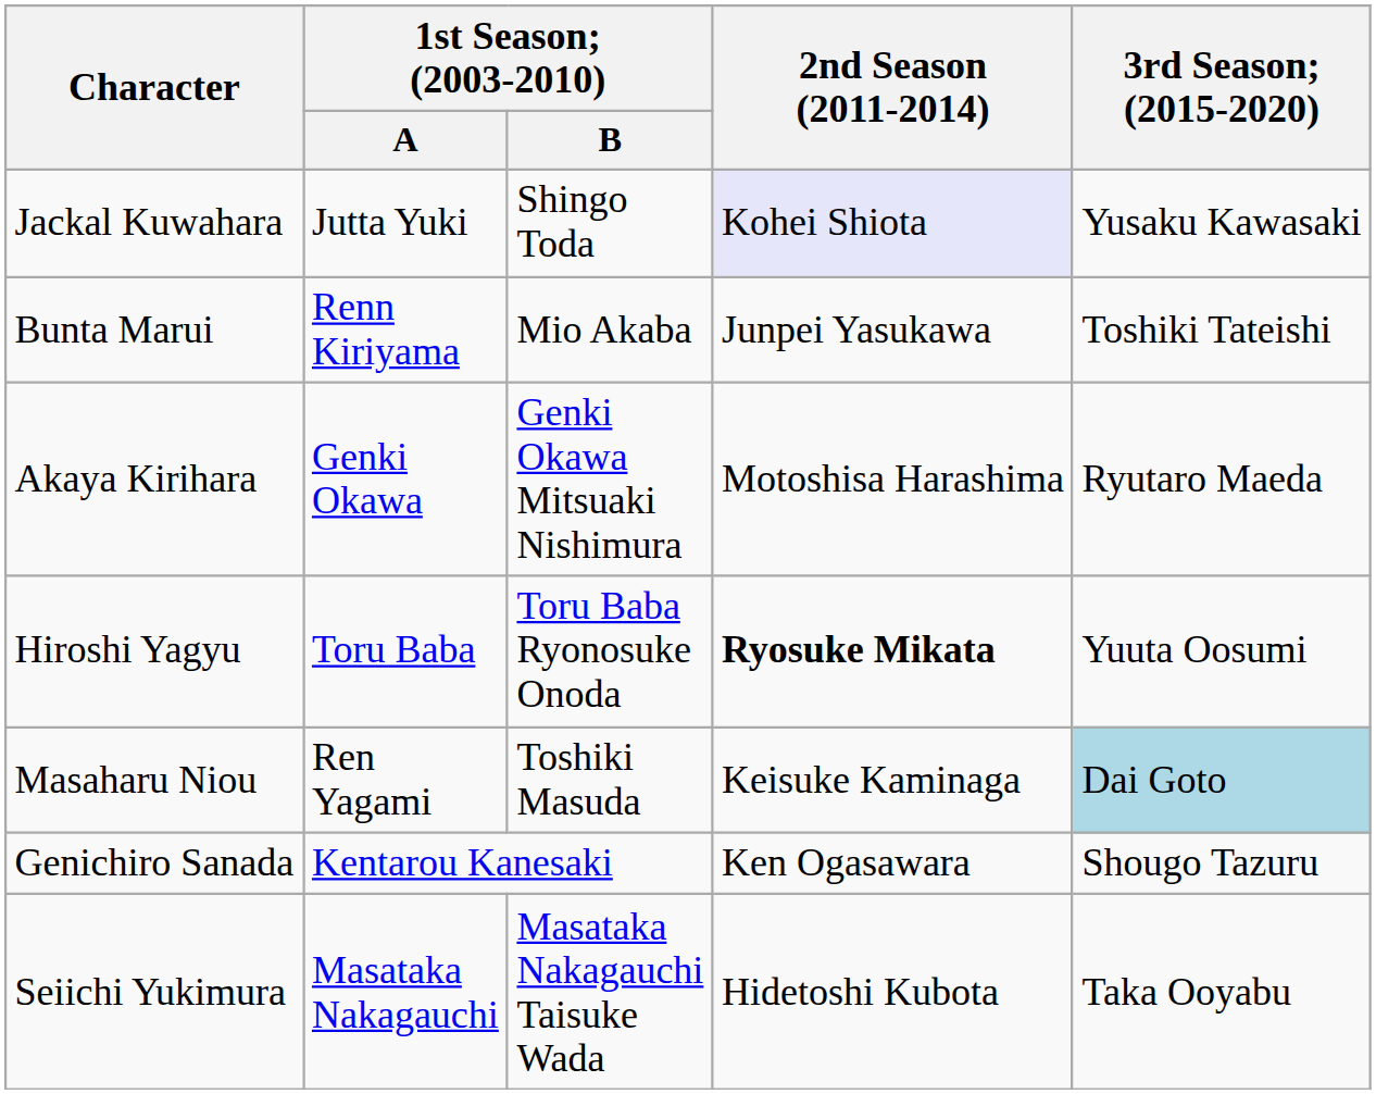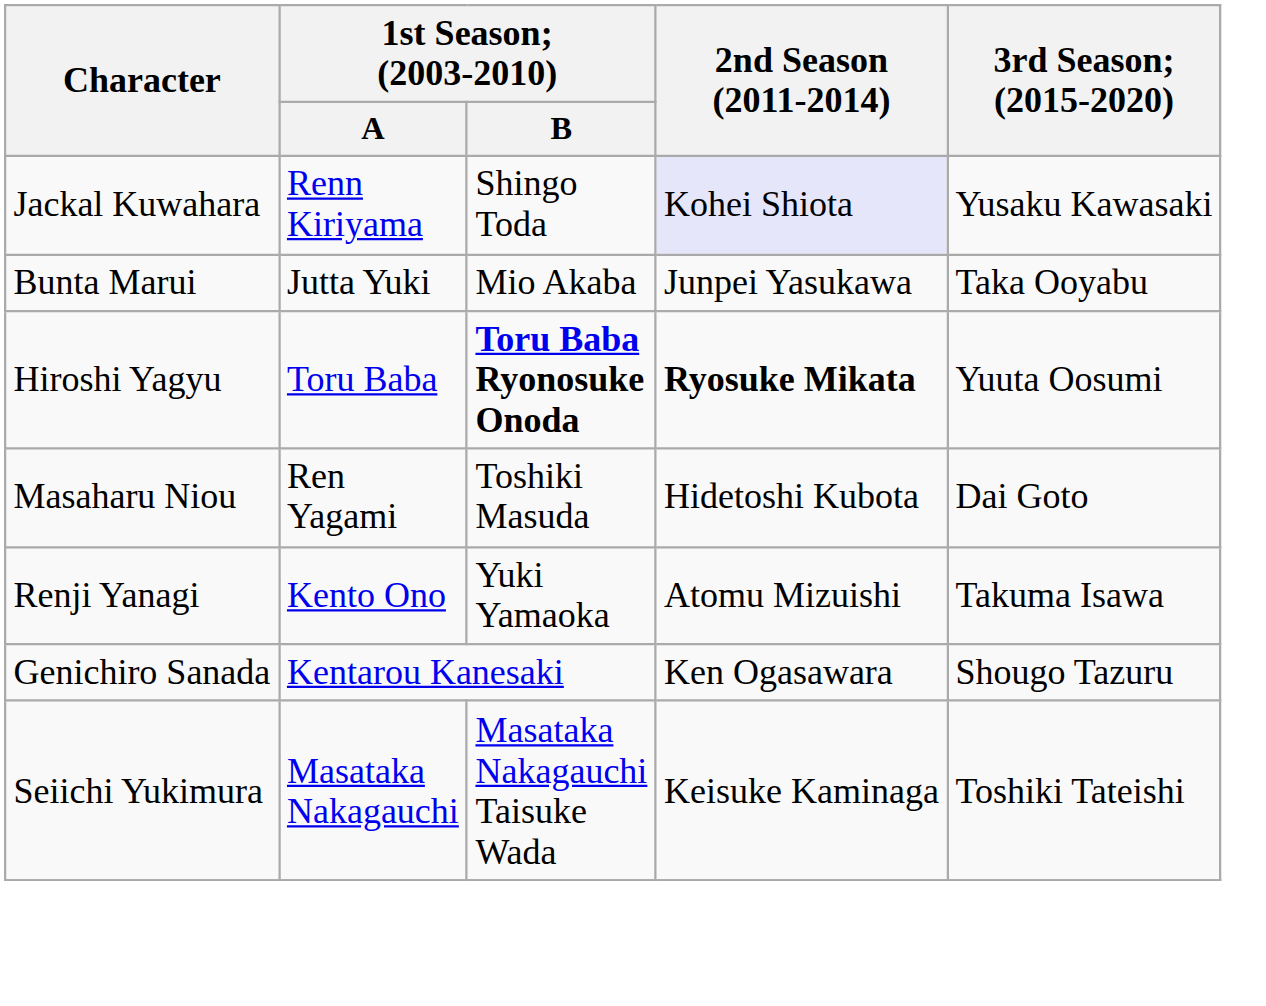 <table class="wikitable">
 <tr>
 <th scope="col" rowspan="2">Character</th>
 <th scope="col" colspan="2">1st Season;<br>(2003-2010)</th>
 <th scope="col" rowspan="2">2nd Season<br>(2011-2014)</th>
 <th scope="col" rowspan="2">3rd Season;<br>(2015-2020)</th>
 </tr>
 <tr>
 <th scope="col" style="width:3em;font-size:90%;">A</th>
 <th scope="col" style="width:3em;font-size:90%;">B</th>
 </tr>
 <tr>
 <td>Jackal Kuwahara</td>
-<td>Jutta Yuki</td>
+<td><a href='#'>Renn Kiriyama</a></td>
 <td>Shingo Toda</td>
 <td style="background: lavender;">Kohei Shiota</td>
 <td>Yusaku Kawasaki</td>
 </tr>
 <tr>
 <td>Bunta Marui</td>
-<td><a href='#'>Renn Kiriyama</a></td>
+<td>Jutta Yuki</td>
 <td>Mio Akaba</td>
 <td>Junpei Yasukawa</td>
-<td>Toshiki Tateishi</td>
-</tr>
-<tr>
-<td>Akaya Kirihara</td>
-<td><a href='#'>Genki Okawa</a></td>
-<td><a href='#'>Genki Okawa</a><br>Mitsuaki Nishimura</td>
-<td>Motoshisa Harashima</td>
-<td>Ryutaro Maeda</td>
+<td>Taka Ooyabu</td>
 </tr>
 <tr>
 <td>Hiroshi Yagyu</td>
 <td><a href='#'>Toru Baba</a></td>
-<td><a href='#'>Toru Baba</a><br>Ryonosuke Onoda</td>
+<td><strong><a href='#'>Toru Baba</a><br>Ryonosuke Onoda</strong></td>
 <td><strong>Ryosuke Mikata</strong></td>
 <td>Yuuta Oosumi</td>
 </tr>
 <tr>
 <td>Masaharu Niou</td>
 <td>Ren Yagami</td>
 <td>Toshiki Masuda</td>
-<td>Keisuke Kaminaga</td>
-<td style="background: lightblue;">Dai Goto</td>
+<td>Hidetoshi Kubota</td>
+<td>Dai Goto</td>
+</tr>
+<tr>
+<td>Renji Yanagi</td>
+<td><a href='#'>Kento Ono</a></td>
+<td>Yuki Yamaoka</td>
+<td>Atomu Mizuishi</td>
+<td>Takuma Isawa</td>
 </tr>
 <tr>
 <td>Genichiro Sanada</td>
 <td colspan="2"><a href='#'>Kentarou Kanesaki</a></td>
 <td>Ken Ogasawara</td>
 <td>Shougo Tazuru</td>
 </tr>
 <tr>
 <td>Seiichi Yukimura</td>
 <td><a href='#'>Masataka Nakagauchi</a></td>
 <td><a href='#'>Masataka Nakagauchi</a><br>Taisuke Wada</td>
-<td>Hidetoshi Kubota</td>
-<td>Taka Ooyabu</td>
+<td>Keisuke Kaminaga</td>
+<td>Toshiki Tateishi</td>
 </tr>
 <tr>
 </tr>
 </table>
